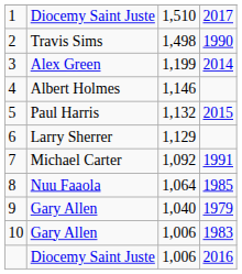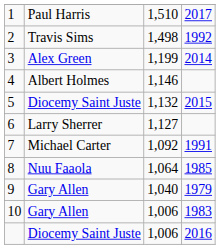 <table class="wikitable">
 <tr>
 </tr>
 <tr>
 <td>1</td>
-<td><a href='#'>Diocemy Saint Juste</a></td>
+<td>Paul Harris</td>
 <td>1,510</td>
 <td><a href='#'>2017</a></td>
 </tr>
 <tr>
 <td>2</td>
 <td>Travis Sims</td>
 <td>1,498</td>
-<td><a href='#'>1990</a></td>
+<td><a href='#'>1992</a></td>
 </tr>
 <tr>
 <td>3</td>
 <td><a href='#'>Alex Green</a></td>
 <td>1,199</td>
 <td><a href='#'>2014</a></td>
 </tr>
 <tr>
 <td>4</td>
 <td>Albert Holmes</td>
 <td>1,146</td>
 <td></td>
 </tr>
 <tr>
 <td>5</td>
-<td>Paul Harris</td>
+<td><a href='#'>Diocemy Saint Juste</a></td>
 <td>1,132</td>
 <td><a href='#'>2015</a></td>
 </tr>
 <tr>
 <td>6</td>
 <td>Larry Sherrer</td>
-<td>1,129</td>
+<td>1,127</td>
 <td></td>
 </tr>
 <tr>
 <td>7</td>
 <td>Michael Carter</td>
 <td>1,092</td>
 <td><a href='#'>1991</a></td>
 </tr>
 <tr>
 <td>8</td>
 <td><a href='#'>Nuu Faaola</a></td>
 <td>1,064</td>
 <td><a href='#'>1985</a></td>
 </tr>
 <tr>
 <td>9</td>
 <td><a href='#'>Gary Allen</a></td>
 <td>1,040</td>
 <td><a href='#'>1979</a></td>
 </tr>
 <tr>
 <td>10</td>
 <td><a href='#'>Gary Allen</a></td>
 <td>1,006</td>
 <td><a href='#'>1983</a></td>
 </tr>
 <tr>
 <td></td>
 <td><a href='#'>Diocemy Saint Juste</a></td>
 <td>1,006</td>
 <td><a href='#'>2016</a></td>
 </tr>
 </table>
